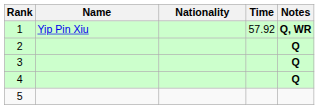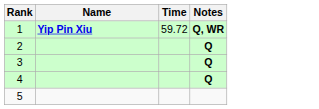 <table class="wikitable sortable" style="text-align:center">
 <tr>
 <th>Rank</th>
 <th style="width:180px">Name</th>
-<th style="width:125px">Nationality</th>
 <th>Time</th>
 <th>Notes</th>
 </tr>
 <tr style="background:#cfc;">
 <td>1</td>
-<td style="text-align:left;"><a href='#'>Yip Pin Xiu</a></td>
-<td style="text-align:left;"></td>
-<td>57.92</td>
+<td style="text-align:left;"><strong><a href='#'>Yip Pin Xiu</a></strong></td>
+<td>59.72</td>
 <td><strong>Q, WR</strong></td>
 </tr>
 <tr style="background:#cfc;">
 <td>2</td>
-<td style="text-align:left;"></td>
 <td style="text-align:left;"></td>
 <td></td>
 <td><strong>Q</strong></td>
 </tr>
 <tr style="background:#cfc;">
 <td>3</td>
 <td style="text-align:left;"></td>
-<td style="text-align:left;"></td>
 <td></td>
 <td><strong>Q</strong></td>
 </tr>
 <tr style="background:#cfc;">
 <td>4</td>
-<td style="text-align:left;"></td>
 <td style="text-align:left;"></td>
 <td></td>
 <td><strong>Q</strong></td>
 </tr>
 <tr>
 <td>5</td>
 <td style="text-align:left;"></td>
-<td style="text-align:left;"></td>
 <td></td>
 <td></td>
 </tr>
 </table>
